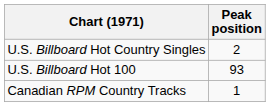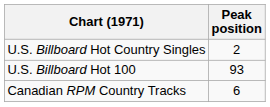 <table class="wikitable sortable">
 <tr>
 <th align="left">Chart (1971)</th>
 <th align="center">Peak<br>position</th>
 </tr>
 <tr>
 <td align="left">U.S. <em>Billboard</em> Hot Country Singles</td>
 <td align="center">2</td>
 </tr>
 <tr>
 <td align="left">U.S. <em>Billboard</em> Hot 100</td>
 <td align="center">93</td>
 </tr>
 <tr>
 <td align="left">Canadian <em>RPM</em> Country Tracks</td>
-<td align="center">1</td>
+<td align="center">6</td>
 </tr>
 </table>
